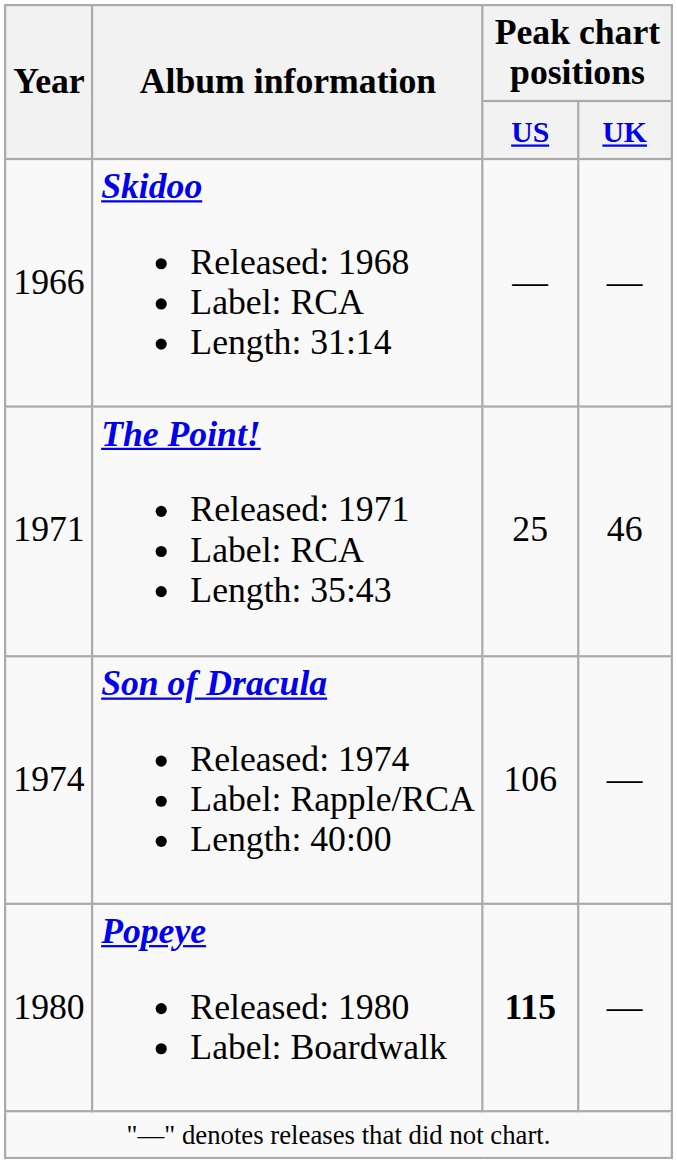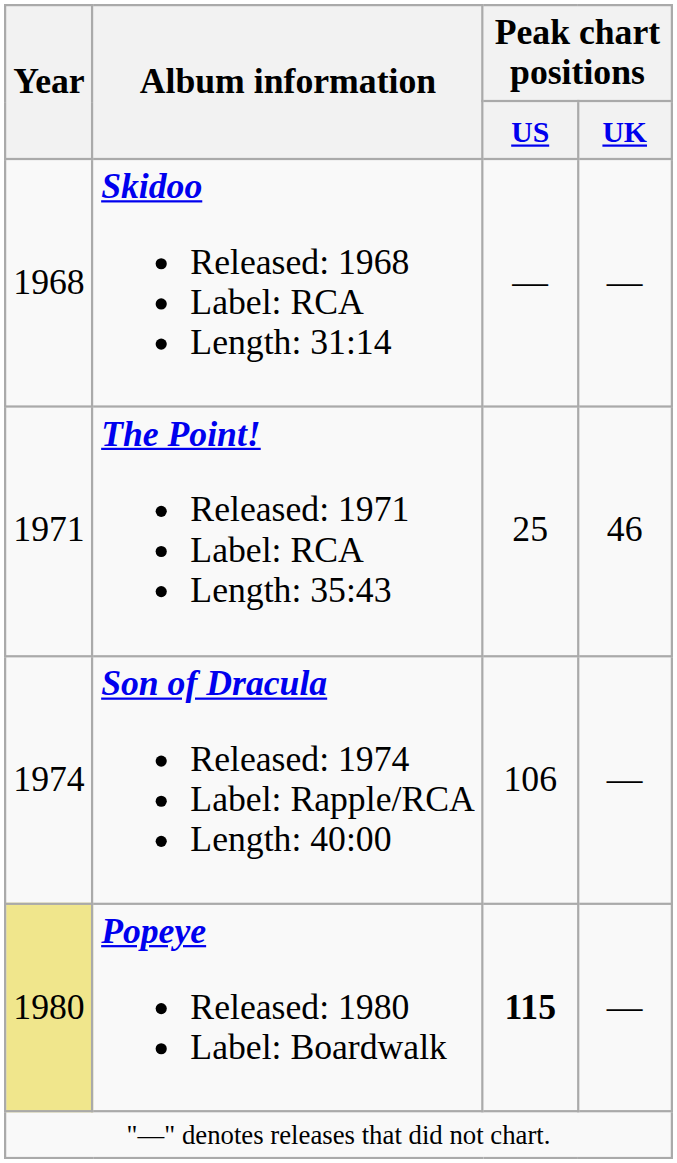 <table class="wikitable">
 <tr>
 <th rowspan="2">Year</th>
 <th rowspan="2">Album information</th>
 <th colspan="2">Peak chart positions</th>
 </tr>
 <tr>
 <th width="35"><small><a href='#'>US</a></small></th>
 <th width="35"><small><a href='#'>UK</a></small></th>
 </tr>
 <tr>
-<td>1966</td>
+<td>1968</td>
 <td><strong><em><a href='#'>Skidoo</a></em></strong><br><ul><li>Released: 1968</li><li>Label: RCA</li><li>Length: 31:14</li></ul></td>
 <td align="center">—</td>
 <td align="center">—</td>
 </tr>
 <tr>
 <td>1971</td>
 <td><strong><em><a href='#'>The Point!</a></em></strong><br><ul><li>Released: 1971</li><li>Label: RCA</li><li>Length: 35:43</li></ul></td>
 <td align="center">25</td>
 <td align="center">46</td>
 </tr>
 <tr>
 <td>1974</td>
 <td><strong><em><a href='#'>Son of Dracula</a></em></strong><br><ul><li>Released: 1974</li><li>Label: Rapple/RCA</li><li>Length: 40:00</li></ul></td>
 <td align="center">106</td>
 <td align="center">—</td>
 </tr>
 <tr>
-<td>1980</td>
+<td style="background: khaki;">1980</td>
 <td><strong><em><a href='#'>Popeye</a></em></strong><br><ul><li>Released: 1980</li><li>Label: Boardwalk</li></ul></td>
 <td align="center"><strong>115</strong></td>
 <td align="center">—</td>
 </tr>
 <tr>
 <td colspan="7" style="text-align:center; font-size:9pt;">"—" denotes releases that did not chart.</td>
 </tr>
 </table>
